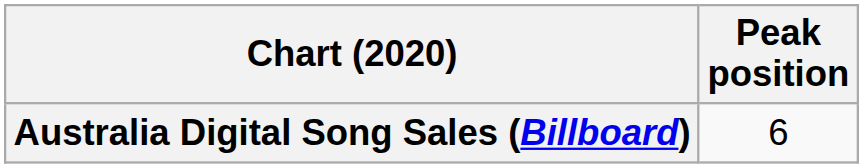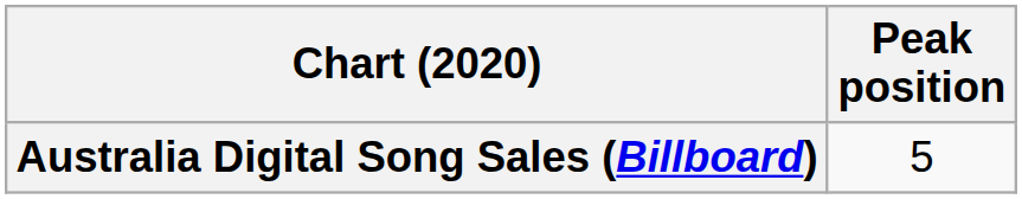 <table class="wikitable plainrowheaders" style="text-align:center">
 <tr>
 <th scope="col">Chart (2020)</th>
 <th scope="col">Peak<br>position</th>
 </tr>
 <tr>
 <th scope="row">Australia Digital Song Sales (<em><a href='#'>Billboard</a></em>)</th>
-<td>6</td>
+<td>5</td>
 </tr>
 </table>
